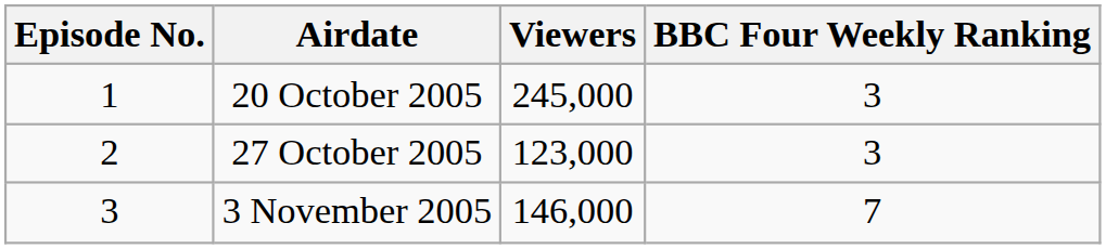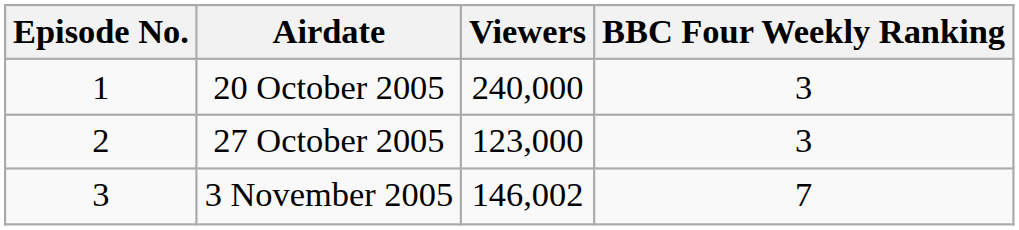 <table class="wikitable" style="text-align:center;">
 <tr>
 <th>Episode No.</th>
 <th>Airdate</th>
 <th>Viewers</th>
 <th>BBC Four Weekly Ranking</th>
 </tr>
 <tr>
 <td>1</td>
 <td>20 October 2005</td>
-<td>245,000</td>
+<td>240,000</td>
 <td>3</td>
 </tr>
 <tr>
 <td>2</td>
 <td>27 October 2005</td>
 <td>123,000</td>
 <td>3</td>
 </tr>
 <tr>
 <td>3</td>
 <td>3 November 2005</td>
-<td>146,000</td>
+<td>146,002</td>
 <td>7</td>
 </tr>
 </table>
